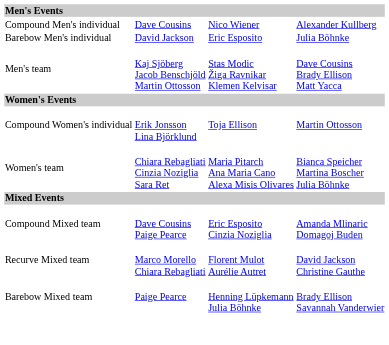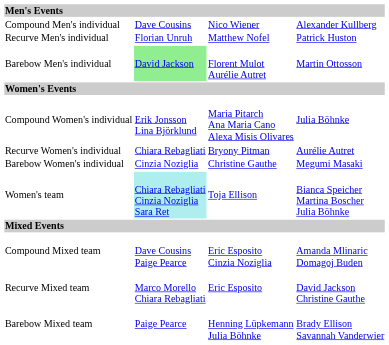 <table>
 <tr bgcolor="#cccccc">
 <td colspan=4><strong>Men's Events</strong></td>
 </tr>
 <tr>
 <td>Compound Men's individual<br></td>
 <td> <a href='#'>Dave Cousins</a></td>
 <td> <a href='#'>Nico Wiener</a></td>
 <td> <a href='#'>Alexander Kullberg</a></td>
 </tr>
 <tr>
-<td>Barebow Men's individual<br></td>
-<td> <a href='#'>David Jackson</a></td>
-<td> <a href='#'>Eric Esposito</a></td>
-<td> <a href='#'>Julia Böhnke</a></td>
+<td>Recurve Men's individual<br></td>
+<td> <a href='#'>Florian Unruh</a></td>
+<td> <a href='#'>Matthew Nofel</a></td>
+<td> <a href='#'>Patrick Huston</a></td>
 </tr>
 <tr>
-<td>Men's team</td>
-<td><br><a href='#'>Kaj Sjöberg</a><br><a href='#'>Jacob Benschjöld</a><br><a href='#'>Martin Ottosson</a></td>
-<td><br><a href='#'>Stas Modic</a><br><a href='#'>Žiga Ravnikar</a><br><a href='#'>Klemen Kelvisar</a></td>
-<td><br><a href='#'>Dave Cousins</a><br><a href='#'>Brady Ellison</a><br><a href='#'>Matt Yacca</a></td>
+<td>Barebow Men's individual<br></td>
+<td style="background: lightgreen;"> <a href='#'>David Jackson</a></td>
+<td><br><a href='#'>Florent Mulot</a><br><a href='#'>Aurélie Autret</a></td>
+<td> <a href='#'>Martin Ottosson</a></td>
 </tr>
 <tr bgcolor="#cccccc">
 <td colspan=4><strong>Women's Events</strong></td>
 </tr>
 <tr>
 <td>Compound Women's individual<br></td>
 <td><br><a href='#'>Erik Jonsson</a><br><a href='#'>Lina Björklund</a></td>
-<td> <a href='#'>Toja Ellison</a></td>
-<td> <a href='#'>Martin Ottosson</a></td>
+<td><br><a href='#'>Maria Pitarch</a><br><a href='#'>Ana Maria Cano</a><br><a href='#'>Alexa Misis Olivares</a></td>
+<td> <a href='#'>Julia Böhnke</a></td>
+</tr>
+<tr>
+<td>Recurve Women's individual<br></td>
+<td> <a href='#'>Chiara Rebagliati</a></td>
+<td> <a href='#'>Bryony Pitman</a></td>
+<td> <a href='#'>Aurélie Autret</a></td>
+</tr>
+<tr>
+<td>Barebow Women's individual<br></td>
+<td> <a href='#'>Cinzia Noziglia</a></td>
+<td> <a href='#'>Christine Gauthe</a></td>
+<td> <a href='#'>Megumi Masaki</a></td>
 </tr>
 <tr>
 <td>Women's team<br></td>
-<td><br><a href='#'>Chiara Rebagliati</a><br><a href='#'>Cinzia Noziglia</a><br><a href='#'>Sara Ret</a></td>
-<td><br><a href='#'>Maria Pitarch</a><br><a href='#'>Ana Maria Cano</a><br><a href='#'>Alexa Misis Olivares</a></td>
+<td style="background: paleturquoise;"><br><a href='#'>Chiara Rebagliati</a><br><a href='#'>Cinzia Noziglia</a><br><a href='#'>Sara Ret</a></td>
+<td> <a href='#'>Toja Ellison</a></td>
 <td><br><a href='#'>Bianca Speicher</a><br><a href='#'>Martina Boscher</a><br><a href='#'>Julia Böhnke</a></td>
 </tr>
 <tr bgcolor="#cccccc">
 <td colspan=4><strong>Mixed Events</strong></td>
 </tr>
 <tr>
 <td>Compound Mixed team<br></td>
 <td><br><a href='#'>Dave Cousins</a><br><a href='#'>Paige Pearce</a></td>
 <td><br><a href='#'>Eric Esposito</a><br><a href='#'>Cinzia Noziglia</a></td>
 <td><br><a href='#'>Amanda Mlinaric</a><br><a href='#'>Domagoj Buden</a></td>
 </tr>
 <tr>
 <td>Recurve Mixed team<br></td>
 <td><br><a href='#'>Marco Morello</a><br><a href='#'>Chiara Rebagliati</a></td>
-<td><br><a href='#'>Florent Mulot</a><br><a href='#'>Aurélie Autret</a></td>
+<td> <a href='#'>Eric Esposito</a></td>
 <td><br><a href='#'>David Jackson</a><br><a href='#'>Christine Gauthe</a></td>
 </tr>
 <tr>
 <td>Barebow Mixed team<br></td>
 <td> <a href='#'>Paige Pearce</a></td>
 <td><br><a href='#'>Henning Lüpkemann</a><br><a href='#'>Julia Böhnke</a></td>
 <td><br><a href='#'>Brady Ellison</a><br><a href='#'>Savannah Vanderwier</a></td>
 </tr>
 <tr>
 </tr>
 </table>
